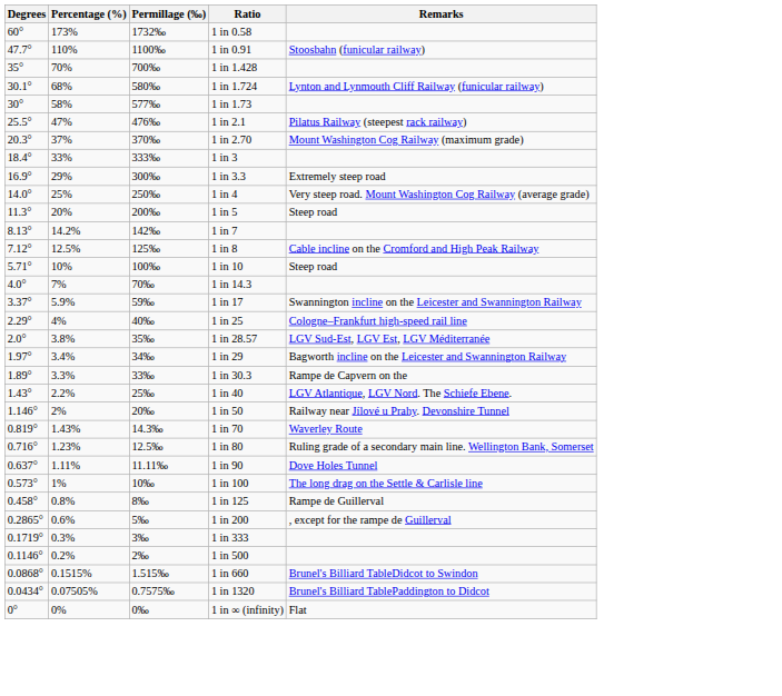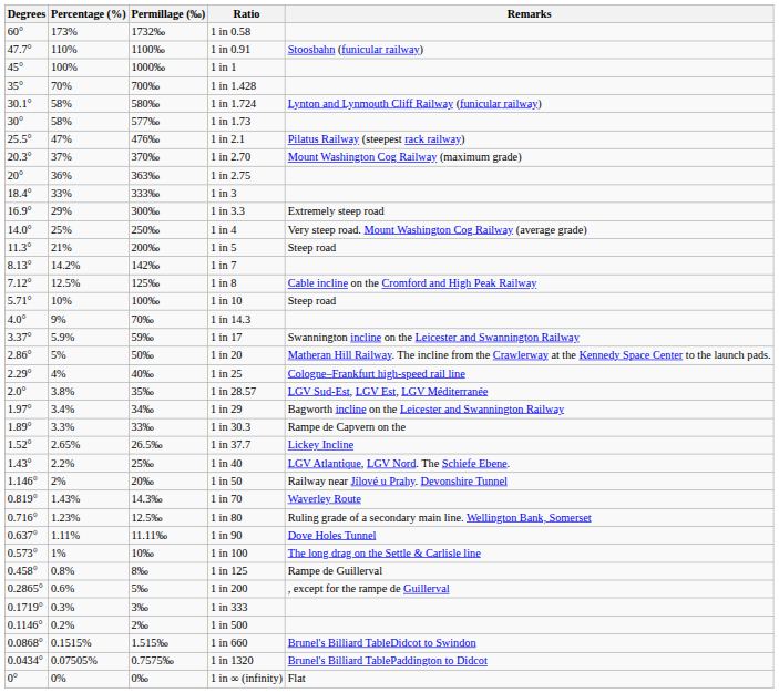 <table class="wikitable">
 <tr>
 <th>Degrees</th>
 <th>Percentage (%)</th>
 <th>Permillage (‰)</th>
 <th>Ratio</th>
 <th>Remarks</th>
 </tr>
 <tr>
 <td>60°</td>
 <td>173%</td>
 <td>1732‰</td>
 <td>1 in 0.58</td>
 <td></td>
 </tr>
 <tr>
 <td>47.7°</td>
 <td>110%</td>
 <td>1100‰</td>
 <td>1 in 0.91</td>
 <td><a href='#'>Stoosbahn</a> (<a href='#'>funicular railway</a>)</td>
 </tr>
 <tr>
+<td>45°</td>
+<td>100%</td>
+<td>1000‰</td>
+<td>1 in 1</td>
+<td></td>
+</tr>
+<tr>
 <td>35°</td>
 <td>70%</td>
 <td>700‰</td>
 <td>1 in 1.428</td>
 <td></td>
 </tr>
 <tr>
 <td>30.1°</td>
-<td>68%</td>
+<td>58%</td>
 <td>580‰</td>
 <td>1 in 1.724</td>
 <td><a href='#'>Lynton and Lynmouth Cliff Railway</a> (<a href='#'>funicular railway</a>)</td>
 </tr>
 <tr>
 <td>30°</td>
 <td>58%</td>
 <td>577‰</td>
 <td>1 in 1.73</td>
 <td></td>
 </tr>
 <tr>
 <td>25.5°</td>
 <td>47%</td>
 <td>476‰</td>
 <td>1 in 2.1</td>
 <td><a href='#'>Pilatus Railway</a> (steepest <a href='#'>rack railway</a>)</td>
 </tr>
 <tr>
 <td>20.3°</td>
 <td>37%</td>
 <td>370‰</td>
 <td>1 in 2.70</td>
 <td><a href='#'>Mount Washington Cog Railway</a> (maximum grade)</td>
 </tr>
 <tr>
+<td>20°</td>
+<td>36%</td>
+<td>363‰</td>
+<td>1 in 2.75</td>
+<td></td>
+</tr>
+<tr>
 <td>18.4°</td>
 <td>33%</td>
 <td>333‰</td>
 <td>1 in 3</td>
 <td></td>
 </tr>
 <tr>
 <td>16.9°</td>
 <td>29%</td>
 <td>300‰</td>
 <td>1 in 3.3</td>
 <td>Extremely steep road </td>
 </tr>
 <tr>
 <td>14.0°</td>
 <td>25%</td>
 <td>250‰</td>
 <td>1 in 4</td>
 <td>Very steep road. <a href='#'>Mount Washington Cog Railway</a> (average grade) </td>
 </tr>
 <tr>
 <td>11.3°</td>
-<td>20%</td>
+<td>21%</td>
 <td>200‰</td>
 <td>1 in 5</td>
 <td>Steep road </td>
 </tr>
 <tr>
 <td>8.13°</td>
 <td>14.2%</td>
 <td>142‰</td>
 <td>1 in 7</td>
 <td></td>
 </tr>
 <tr>
 <td>7.12°</td>
 <td>12.5%</td>
 <td>125‰</td>
 <td>1 in 8</td>
 <td><a href='#'>Cable incline</a> on the <a href='#'>Cromford and High Peak Railway</a></td>
 </tr>
 <tr>
 <td>5.71°</td>
 <td>10%</td>
 <td>100‰</td>
 <td>1 in 10</td>
 <td>Steep road </td>
 </tr>
 <tr>
 <td>4.0°</td>
-<td>7%</td>
+<td>9%</td>
 <td>70‰</td>
 <td>1 in 14.3</td>
 <td></td>
 </tr>
 <tr>
 <td>3.37°</td>
 <td>5.9%</td>
 <td>59‰</td>
 <td>1 in 17</td>
 <td>Swannington <a href='#'>incline</a> on the <a href='#'>Leicester and Swannington Railway</a></td>
+</tr>
+<tr>
+<td>2.86°</td>
+<td>5%</td>
+<td>50‰</td>
+<td>1 in 20</td>
+<td><a href='#'>Matheran Hill Railway</a>. The incline from the <a href='#'>Crawlerway</a> at the <a href='#'>Kennedy Space Center</a> to the launch pads.</td>
 </tr>
 <tr>
 <td>2.29°</td>
 <td>4%</td>
 <td>40‰</td>
 <td>1 in 25</td>
 <td><a href='#'>Cologne–Frankfurt high-speed rail line</a></td>
 </tr>
 <tr>
 <td>2.0°</td>
 <td>3.8%</td>
 <td>35‰</td>
 <td>1 in 28.57</td>
 <td><a href='#'>LGV Sud-Est</a>, <a href='#'>LGV Est</a>, <a href='#'>LGV Méditerranée</a></td>
 </tr>
 <tr>
 <td>1.97°</td>
 <td>3.4%</td>
 <td>34‰</td>
 <td>1 in 29</td>
 <td>Bagworth <a href='#'>incline</a> on the <a href='#'>Leicester and Swannington Railway</a></td>
 </tr>
 <tr>
 <td>1.89°</td>
 <td>3.3%</td>
 <td>33‰</td>
 <td>1 in 30.3</td>
 <td>Rampe de Capvern on the </td>
+</tr>
+<tr>
+<td>1.52°</td>
+<td>2.65%</td>
+<td>26.5‰</td>
+<td>1 in 37.7</td>
+<td><a href='#'>Lickey Incline</a></td>
 </tr>
 <tr>
 <td>1.43°</td>
 <td>2.2%</td>
 <td>25‰</td>
 <td>1 in 40</td>
 <td><a href='#'>LGV Atlantique</a>, <a href='#'>LGV Nord</a>. The <a href='#'>Schiefe Ebene</a>.</td>
 </tr>
 <tr>
 <td>1.146°</td>
 <td>2%</td>
 <td>20‰</td>
 <td>1 in 50</td>
 <td>Railway near <a href='#'>Jílové u Prahy</a>. <a href='#'>Devonshire Tunnel</a> </td>
 </tr>
 <tr>
 <td>0.819°</td>
 <td>1.43%</td>
 <td>14.3‰</td>
 <td>1 in 70</td>
 <td><a href='#'>Waverley Route</a></td>
 </tr>
 <tr>
 <td>0.716°</td>
 <td>1.23%</td>
 <td>12.5‰</td>
 <td>1 in 80</td>
 <td>Ruling grade of a secondary main line. <a href='#'>Wellington Bank, Somerset</a></td>
 </tr>
 <tr>
 <td>0.637°</td>
 <td>1.11%</td>
 <td>11.11‰</td>
 <td>1 in 90</td>
 <td><a href='#'>Dove Holes Tunnel</a></td>
 </tr>
 <tr>
 <td>0.573°</td>
 <td>1%</td>
 <td>10‰</td>
 <td>1 in 100</td>
 <td><a href='#'>The long drag on the Settle & Carlisle line</a></td>
 </tr>
 <tr>
 <td>0.458°</td>
 <td>0.8%</td>
 <td>8‰</td>
 <td>1 in 125</td>
 <td>Rampe de Guillerval</td>
 </tr>
 <tr>
 <td>0.2865°</td>
 <td>0.6%</td>
 <td>5‰</td>
 <td>1 in 200</td>
 <td>, except for the rampe de <a href='#'>Guillerval</a></td>
 </tr>
 <tr>
 <td>0.1719°</td>
 <td>0.3%</td>
 <td>3‰</td>
 <td>1 in 333</td>
 <td></td>
 </tr>
 <tr>
 <td>0.1146°</td>
 <td>0.2%</td>
 <td>2‰</td>
 <td>1 in 500</td>
 <td></td>
 </tr>
 <tr>
 <td>0.0868°</td>
 <td>0.1515%</td>
 <td>1.515‰</td>
 <td>1 in 660</td>
 <td><a href='#'>Brunel's Billiard Table</a><a href='#'>Didcot to Swindon</a></td>
 </tr>
 <tr>
 <td>0.0434°</td>
 <td>0.07505%</td>
 <td>0.7575‰</td>
 <td>1 in 1320</td>
 <td><a href='#'>Brunel's Billiard Table</a><a href='#'>Paddington to Didcot</a></td>
 </tr>
 <tr>
 <td>0°</td>
 <td>0%</td>
 <td>0‰</td>
 <td>1 in ∞ (infinity)</td>
 <td>Flat</td>
 </tr>
 </table>
